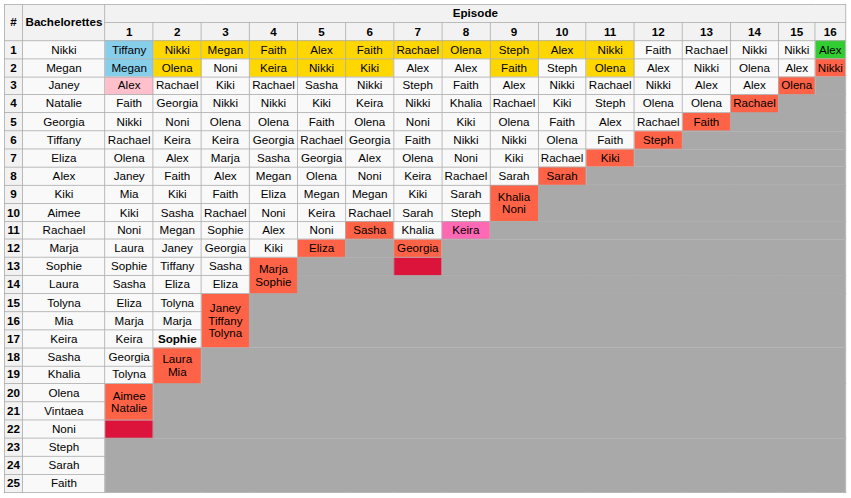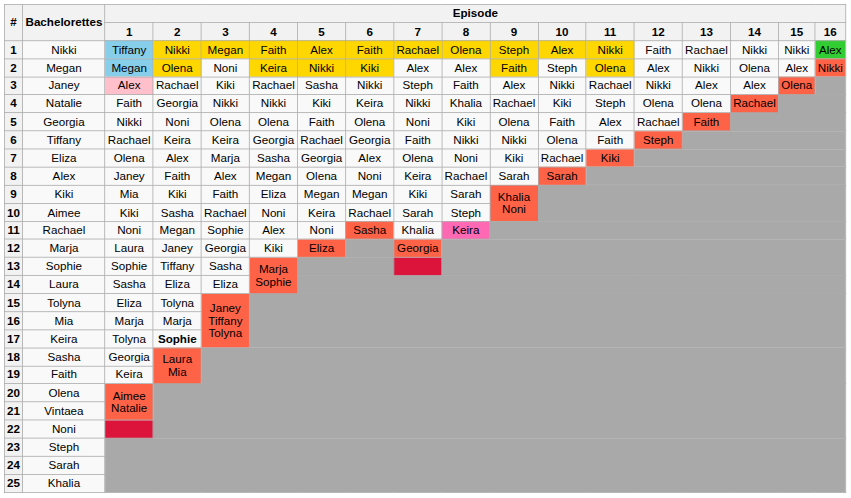 <table class="wikitable" style="text-align:center; font-size:92%">
 <tr>
 <th rowspan="2">#</th>
 <th rowspan="2">Bachelorettes</th>
 <th colspan=16>Episode</th>
 </tr>
 <tr>
 <th>1</th>
 <th>2</th>
 <th>3</th>
 <th>4</th>
 <th>5</th>
 <th>6</th>
 <th>7</th>
 <th>8</th>
 <th>9</th>
 <th>10</th>
 <th>11</th>
 <th>12</th>
 <th>13</th>
 <th>14</th>
 <th>15</th>
 <th>16</th>
 </tr>
 <tr>
 <th>1</th>
 <td>Nikki</td>
 <td bgcolor="skyblue">Tiffany</td>
 <td bgcolor="gold">Nikki</td>
 <td bgcolor="gold">Megan</td>
 <td bgcolor="gold">Faith</td>
 <td bgcolor="gold">Alex</td>
 <td bgcolor="gold">Faith</td>
 <td bgcolor="gold">Rachael</td>
 <td bgcolor="gold">Olena</td>
 <td bgcolor="gold">Steph</td>
 <td bgcolor="gold">Alex</td>
 <td bgcolor="gold">Nikki</td>
 <td>Faith</td>
 <td>Rachael</td>
 <td>Nikki</td>
 <td>Nikki</td>
 <td bgcolor="limegreen">Alex</td>
 </tr>
 <tr>
 <th>2</th>
 <td>Megan</td>
 <td bgcolor="skyblue">Megan</td>
 <td bgcolor="gold">Olena</td>
 <td>Noni</td>
 <td bgcolor="gold">Keira</td>
 <td bgcolor="gold">Nikki</td>
 <td bgcolor="gold">Kiki</td>
 <td>Alex</td>
 <td>Alex</td>
 <td bgcolor="gold">Faith</td>
 <td>Steph</td>
 <td bgcolor="gold">Olena</td>
 <td>Alex</td>
 <td>Nikki</td>
 <td>Olena</td>
 <td>Alex</td>
 <td bgcolor="tomato">Nikki</td>
 </tr>
 <tr>
 <th>3</th>
 <td>Janey</td>
 <td bgcolor="pink">Alex</td>
 <td>Rachael</td>
 <td>Kiki</td>
 <td>Rachael</td>
 <td>Sasha</td>
 <td>Nikki</td>
 <td>Steph</td>
 <td>Faith</td>
 <td>Alex</td>
 <td>Nikki</td>
 <td>Rachael</td>
 <td>Nikki</td>
 <td>Alex</td>
 <td>Alex</td>
 <td bgcolor="tomato">Olena</td>
 <td bgcolor="darkgray"></td>
 </tr>
 <tr>
 <th>4</th>
 <td>Natalie</td>
 <td>Faith</td>
 <td>Georgia</td>
 <td>Nikki</td>
 <td>Nikki</td>
 <td>Kiki</td>
 <td>Keira</td>
 <td>Nikki</td>
 <td>Khalia</td>
 <td>Rachael</td>
 <td>Kiki</td>
 <td>Steph</td>
 <td>Olena</td>
 <td>Olena</td>
 <td bgcolor="tomato">Rachael</td>
 <td bgcolor="darkgray" colspan="2"></td>
 </tr>
 <tr>
 <th>5</th>
 <td>Georgia</td>
 <td>Nikki</td>
 <td>Noni</td>
 <td>Olena</td>
 <td>Olena</td>
 <td>Faith</td>
 <td>Olena</td>
 <td>Noni</td>
 <td>Kiki</td>
 <td>Olena</td>
 <td>Faith</td>
 <td>Alex</td>
 <td>Rachael</td>
 <td bgcolor="tomato">Faith</td>
 <td bgcolor="darkgray" colspan="3"></td>
 </tr>
 <tr>
 <th>6</th>
 <td>Tiffany</td>
 <td>Rachael</td>
 <td>Keira</td>
 <td>Keira</td>
 <td>Georgia</td>
 <td>Rachael</td>
 <td>Georgia</td>
 <td>Faith</td>
 <td>Nikki</td>
 <td>Nikki</td>
 <td>Olena</td>
 <td>Faith</td>
 <td bgcolor="tomato">Steph</td>
 <td bgcolor="darkgray" colspan="4"></td>
 </tr>
 <tr>
 <th>7</th>
 <td>Eliza</td>
 <td>Olena</td>
 <td>Alex</td>
 <td>Marja</td>
 <td>Sasha</td>
 <td>Georgia</td>
 <td>Alex</td>
 <td>Olena</td>
 <td>Noni</td>
 <td>Kiki</td>
 <td>Rachael</td>
 <td bgcolor="tomato">Kiki</td>
 <td bgcolor="darkgray" colspan="5"></td>
 </tr>
 <tr>
 <th>8</th>
 <td>Alex</td>
 <td>Janey</td>
 <td>Faith</td>
 <td>Alex</td>
 <td>Megan</td>
 <td>Olena</td>
 <td>Noni</td>
 <td>Keira</td>
 <td>Rachael</td>
 <td>Sarah</td>
 <td bgcolor="tomato">Sarah</td>
 <td bgcolor="darkgray" colspan="6"></td>
 </tr>
 <tr>
 <th>9</th>
 <td>Kiki</td>
 <td>Mia</td>
 <td>Kiki</td>
 <td>Faith</td>
 <td>Eliza</td>
 <td>Megan</td>
 <td>Megan</td>
 <td>Kiki</td>
 <td>Sarah</td>
 <td bgcolor="tomato" rowspan="2">Khalia<br>Noni</td>
 <td bgcolor="darkgray" colspan="7" rowspan="2"></td>
 </tr>
 <tr>
 <th>10</th>
 <td>Aimee</td>
 <td>Kiki</td>
 <td>Sasha</td>
 <td>Rachael</td>
 <td>Noni</td>
 <td>Keira</td>
 <td>Rachael</td>
 <td>Sarah</td>
 <td>Steph</td>
 </tr>
 <tr>
 <th>11</th>
 <td>Rachael</td>
 <td>Noni</td>
 <td>Megan</td>
 <td>Sophie</td>
 <td>Alex</td>
 <td>Noni</td>
 <td bgcolor="tomato">Sasha</td>
 <td>Khalia</td>
 <td bgcolor="hotpink">Keira</td>
 <td bgcolor="darkgray" colspan="8"></td>
 </tr>
 <tr>
 <th>12</th>
 <td>Marja</td>
 <td>Laura</td>
 <td>Janey</td>
 <td>Georgia</td>
 <td>Kiki</td>
 <td bgcolor="tomato">Eliza</td>
 <td bgcolor="darkgray"></td>
 <td bgcolor="tomato">Georgia</td>
 <td bgcolor="darkgray" colspan="9" rowspan="2"></td>
 </tr>
 <tr>
 <th>13</th>
 <td>Sophie</td>
 <td>Sophie</td>
 <td>Tiffany</td>
 <td>Sasha</td>
 <td bgcolor="tomato" rowspan="2">Marja<br>Sophie</td>
 <td bgcolor="darkgray" colspan="2"></td>
 <td bgcolor="crimson"></td>
 </tr>
 <tr>
 <th>14</th>
 <td>Laura</td>
 <td>Sasha</td>
 <td>Eliza</td>
 <td>Eliza</td>
 <td bgcolor="darkgray" colspan="12"></td>
 </tr>
 <tr>
 <th>15</th>
 <td>Tolyna</td>
 <td>Eliza</td>
 <td>Tolyna</td>
 <td bgcolor="tomato" rowspan="3">Janey<br>Tiffany<br>Tolyna</td>
 <td bgcolor="darkgray" colspan="13" rowspan="3"></td>
 </tr>
 <tr>
 <th>16</th>
 <td>Mia</td>
 <td>Marja</td>
 <td>Marja</td>
 </tr>
 <tr>
 <th>17</th>
 <td>Keira</td>
-<td>Keira</td>
+<td>Tolyna</td>
 <td><strong>Sophie</strong></td>
 </tr>
 <tr>
 <th>18</th>
 <td>Sasha</td>
 <td>Georgia</td>
 <td bgcolor="tomato" rowspan="2">Laura<br>Mia</td>
 <td bgcolor="darkgray" colspan="14" rowspan="2"></td>
 </tr>
 <tr>
 <th>19</th>
-<td>Khalia</td>
-<td>Tolyna</td>
+<td>Faith</td>
+<td>Keira</td>
 </tr>
 <tr>
 <th>20</th>
 <td>Olena</td>
 <td bgcolor="tomato" rowspan="2">Aimee<br>Natalie</td>
 <td bgcolor="darkgray" colspan="15" rowspan="3"></td>
 </tr>
 <tr>
 <th>21</th>
 <td>Vintaea</td>
 </tr>
 <tr>
 <th>22</th>
 <td>Noni</td>
 <td bgcolor="crimson"></td>
 </tr>
 <tr>
 <th>23</th>
 <td>Steph</td>
 <td bgcolor="darkgray" colspan="16" rowspan="3"></td>
 </tr>
 <tr>
 <th>24</th>
 <td>Sarah</td>
 </tr>
 <tr>
 <th>25</th>
-<td>Faith</td>
+<td>Khalia</td>
 </tr>
 </table>
